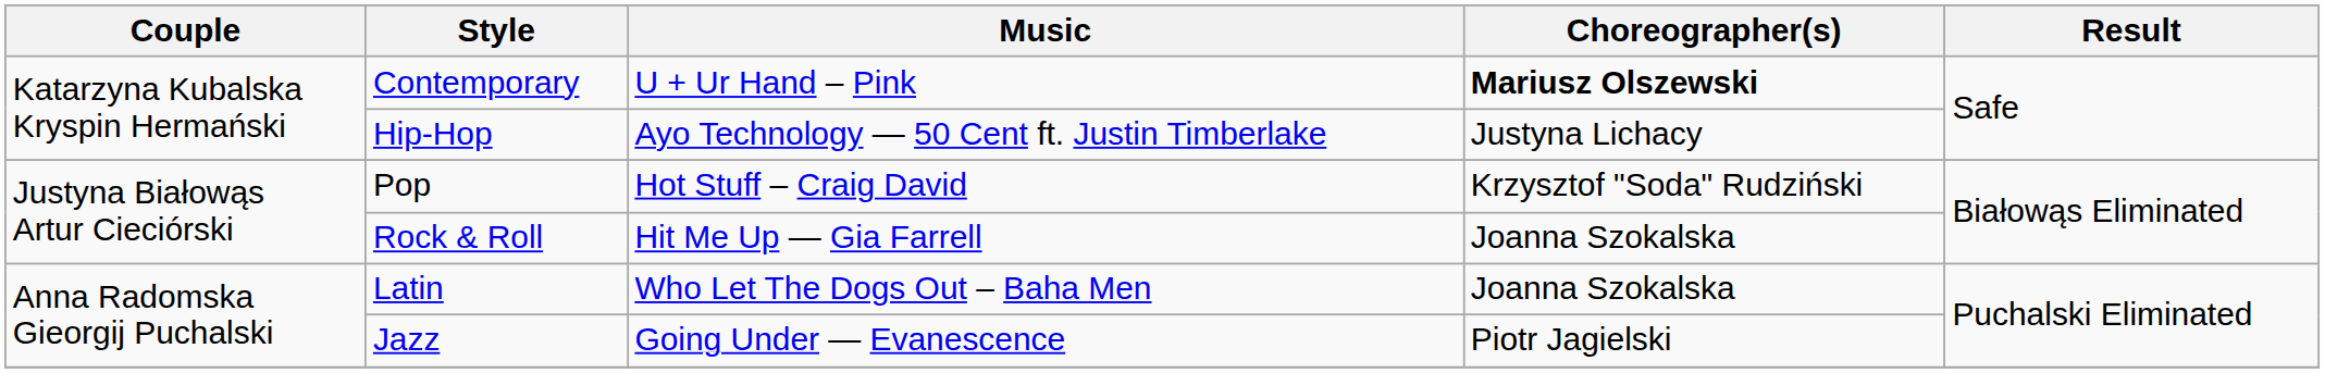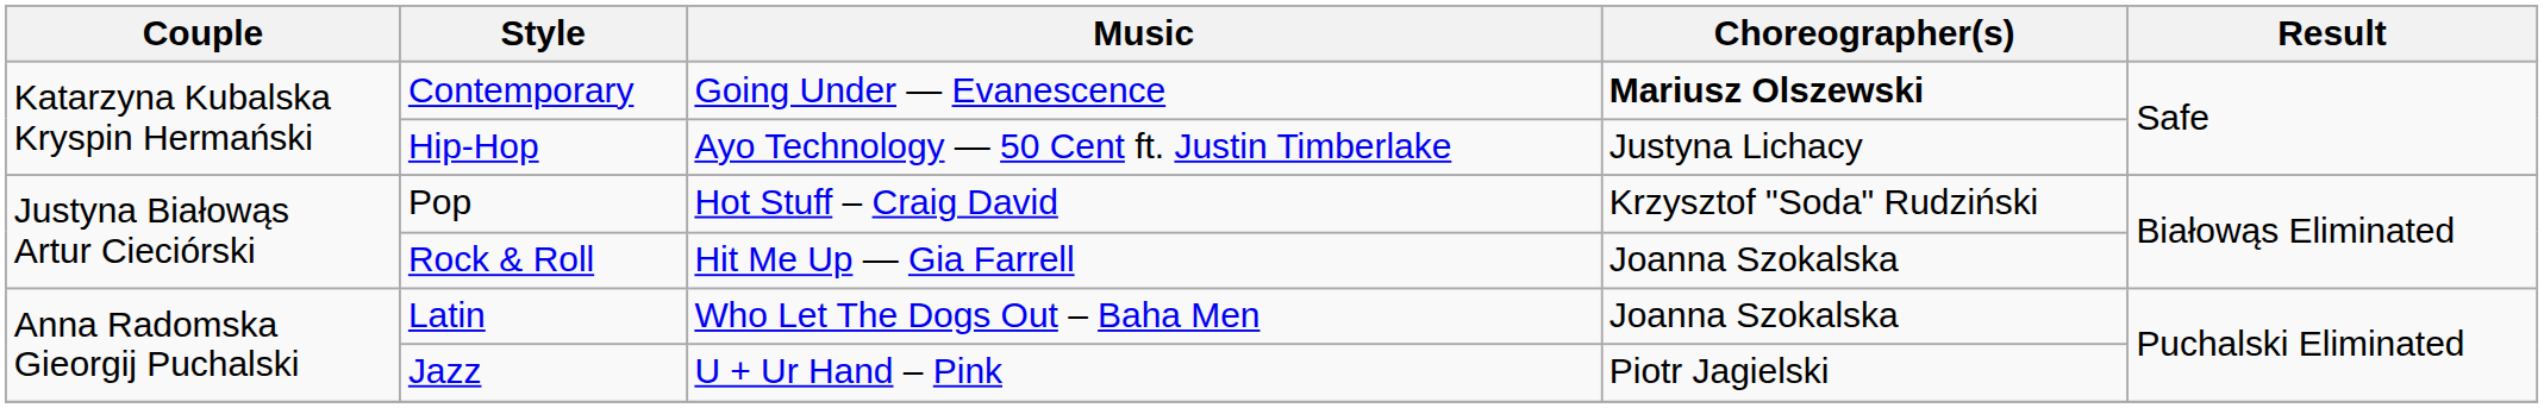 <table class="wikitable" width="90%">
 <tr>
 <th>Couple</th>
 <th>Style</th>
 <th>Music</th>
 <th>Choreographer(s)</th>
 <th>Result</th>
 </tr>
 <tr>
 <td rowspan="2">Katarzyna Kubalska<br>Kryspin Hermański</td>
 <td><a href='#'>Contemporary</a></td>
-<td><a href='#'>U + Ur Hand</a> – <a href='#'>Pink</a></td>
+<td><a href='#'>Going Under</a> — <a href='#'>Evanescence</a></td>
 <td><strong>Mariusz Olszewski</strong></td>
 <td rowspan="2">Safe</td>
 </tr>
 <tr>
 <td><a href='#'>Hip-Hop</a></td>
 <td><a href='#'>Ayo Technology</a> — <a href='#'>50 Cent</a> ft. <a href='#'>Justin Timberlake</a></td>
 <td>Justyna Lichacy</td>
 </tr>
 <tr>
 <td rowspan="2">Justyna Białowąs<br>Artur Cieciórski</td>
 <td>Pop</td>
 <td><a href='#'>Hot Stuff</a> – <a href='#'>Craig David</a></td>
 <td>Krzysztof "Soda" Rudziński</td>
 <td rowspan="2">Białowąs Eliminated</td>
 </tr>
 <tr>
 <td><a href='#'>Rock & Roll</a></td>
 <td><a href='#'>Hit Me Up</a> — <a href='#'>Gia Farrell</a></td>
 <td>Joanna Szokalska</td>
 </tr>
 <tr>
 <td rowspan="2">Anna Radomska<br>Gieorgij Puchalski</td>
 <td><a href='#'>Latin</a></td>
 <td><a href='#'>Who Let The Dogs Out</a> – <a href='#'>Baha Men</a></td>
 <td>Joanna Szokalska</td>
 <td rowspan="2">Puchalski Eliminated</td>
 </tr>
 <tr>
 <td><a href='#'>Jazz</a></td>
-<td><a href='#'>Going Under</a> — <a href='#'>Evanescence</a></td>
+<td><a href='#'>U + Ur Hand</a> – <a href='#'>Pink</a></td>
 <td>Piotr Jagielski</td>
 </tr>
 <tr>
 </tr>
 </table>
